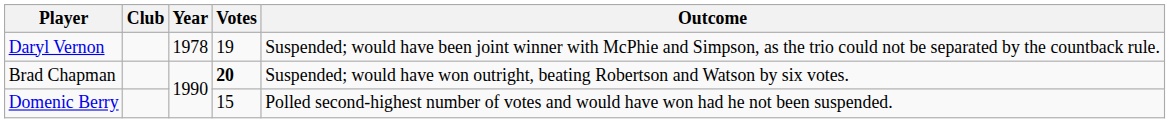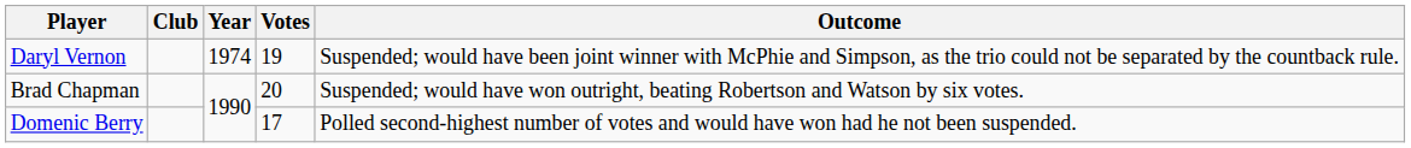 <table class="wikitable sortable">
 <tr>
 <th>Player</th>
 <th>Club</th>
 <th>Year</th>
 <th>Votes</th>
 <th>Outcome</th>
 </tr>
 <tr>
 <td><a href='#'>Daryl Vernon</a></td>
 <td></td>
-<td>1978</td>
+<td>1974</td>
 <td>19</td>
 <td>Suspended; would have been joint winner with McPhie and Simpson, as the trio could not be separated by the countback rule.</td>
 </tr>
 <tr>
 <td>Brad Chapman</td>
 <td></td>
 <td rowspan="2">1990</td>
-<td><strong>20</strong></td>
+<td>20</td>
 <td>Suspended; would have won outright, beating Robertson and Watson by six votes.</td>
 </tr>
 <tr>
 <td><a href='#'>Domenic Berry</a></td>
 <td></td>
-<td>15</td>
+<td>17</td>
 <td>Polled second-highest number of votes and would have won had he not been suspended.</td>
 </tr>
 </table>
